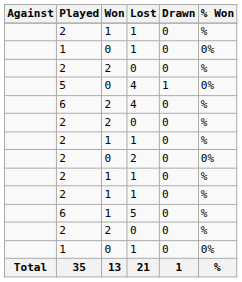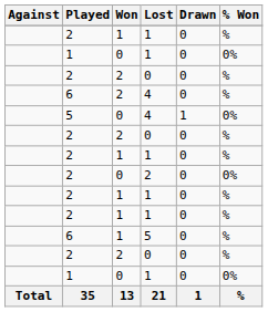 <table class="sortable wikitable" style="font-size: 87%;">
 <tr>
 <th>Against</th>
 <th>Played</th>
 <th>Won</th>
 <th>Lost</th>
 <th>Drawn</th>
 <th>% Won</th>
 </tr>
 <tr bgcolor="#d0ffd0" align="center">
 </tr>
 <tr>
 <td align="left"></td>
 <td>2</td>
 <td>1</td>
 <td>1</td>
 <td>0</td>
 <td>%</td>
 </tr>
 <tr>
 <td align="left"></td>
 <td>1</td>
 <td>0</td>
 <td>1</td>
 <td>0</td>
 <td>0%</td>
 </tr>
 <tr>
 <td align="left"></td>
 <td>2</td>
 <td>2</td>
 <td>0</td>
 <td>0</td>
 <td>%</td>
 </tr>
 <tr>
 <td align="left"></td>
+<td>6</td>
+<td>2</td>
+<td>4</td>
+<td>0</td>
+<td>%</td>
+</tr>
+<tr>
+<td align="left"></td>
 <td>5</td>
 <td>0</td>
 <td>4</td>
 <td>1</td>
 <td>0%</td>
-</tr>
-<tr>
-<td align="left"></td>
-<td>6</td>
-<td>2</td>
-<td>4</td>
-<td>0</td>
-<td>%</td>
 </tr>
 <tr>
 <td align="left"></td>
 <td>2</td>
 <td>2</td>
 <td>0</td>
 <td>0</td>
 <td>%</td>
 </tr>
 <tr>
 <td align="left"></td>
 <td>2</td>
 <td>1</td>
 <td>1</td>
 <td>0</td>
 <td>%</td>
 </tr>
 <tr>
 <td align="left"></td>
 <td>2</td>
 <td>0</td>
 <td>2</td>
 <td>0</td>
 <td>0%</td>
 </tr>
 <tr>
 <td align="left"></td>
 <td>2</td>
 <td>1</td>
 <td>1</td>
 <td>0</td>
 <td>%</td>
 </tr>
 <tr>
 <td align="left"></td>
 <td>2</td>
 <td>1</td>
 <td>1</td>
 <td>0</td>
 <td>%</td>
 </tr>
 <tr>
 <td align="left"></td>
 <td>6</td>
 <td>1</td>
 <td>5</td>
 <td>0</td>
 <td>%</td>
 </tr>
 <tr>
 <td align="left"></td>
 <td>2</td>
 <td>2</td>
 <td>0</td>
 <td>0</td>
 <td>%</td>
 </tr>
 <tr>
 <td align="left"></td>
 <td>1</td>
 <td>0</td>
 <td>1</td>
 <td>0</td>
 <td>0%</td>
 </tr>
 <tr>
 <th>Total</th>
 <th><strong>35</strong></th>
 <th><strong>13</strong></th>
 <th><strong>21</strong></th>
 <th><strong>1</strong></th>
 <th><strong>%</strong></th>
 </tr>
 </table>
